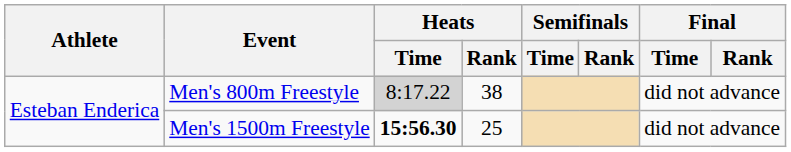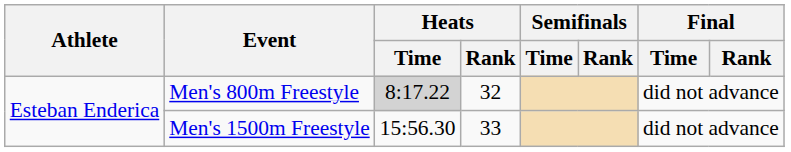 <table class=wikitable style="font-size:90%">
 <tr>
 <th rowspan="2">Athlete</th>
 <th rowspan="2">Event</th>
 <th colspan="2">Heats</th>
 <th colspan="2">Semifinals</th>
 <th colspan="2">Final</th>
 </tr>
 <tr>
 <th>Time</th>
 <th>Rank</th>
 <th>Time</th>
 <th>Rank</th>
 <th>Time</th>
 <th>Rank</th>
 </tr>
 <tr>
 <td rowspan="2"><a href='#'>Esteban Enderica</a></td>
 <td><a href='#'>Men's 800m Freestyle</a></td>
 <td align=center style="background: lightgrey;">8:17.22</td>
-<td align=center>38</td>
+<td align=center>32</td>
 <td colspan= 2 bgcolor="wheat"></td>
 <td align=center colspan=2>did not advance</td>
 </tr>
 <tr>
 <td><a href='#'>Men's 1500m Freestyle</a></td>
-<td align=center><strong>15:56.30</strong></td>
-<td align=center>25</td>
+<td align=center>15:56.30</td>
+<td align=center>33</td>
 <td colspan= 2 bgcolor="wheat"></td>
 <td align=center colspan=4>did not advance</td>
 </tr>
 </table>
